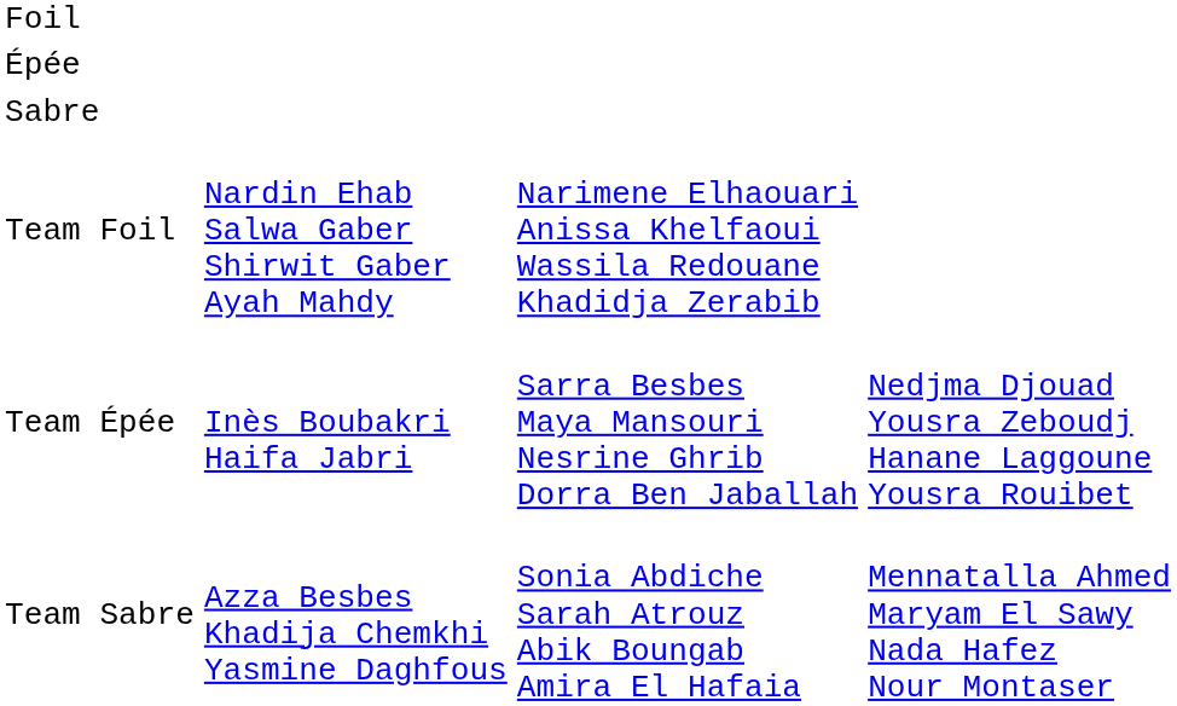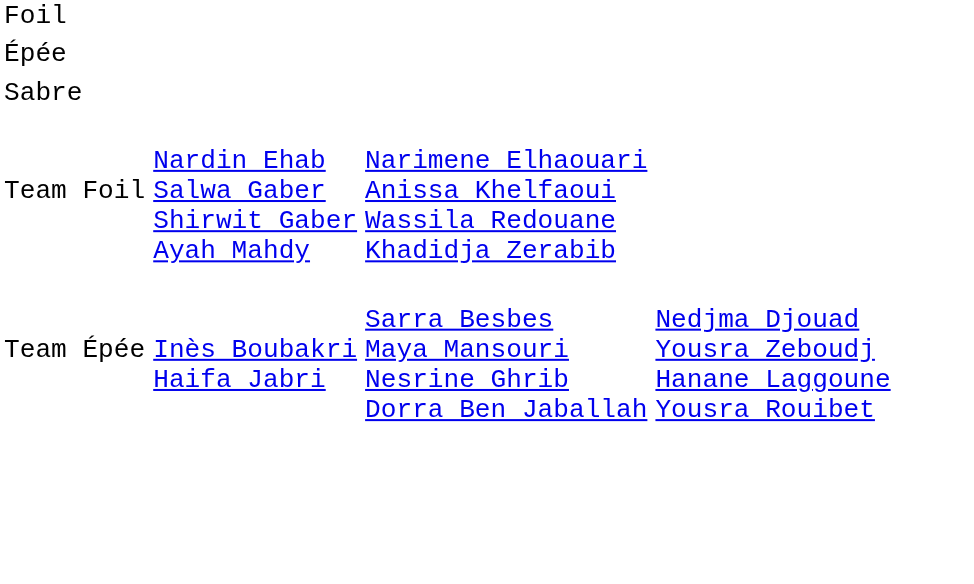 <table>
 <tr>
 <td>Foil</td>
 <td></td>
 <td></td>
 <td><br></td>
 </tr>
 <tr>
 <td>Épée</td>
 <td></td>
 <td></td>
 <td><br></td>
 </tr>
 <tr>
 <td>Sabre</td>
 <td></td>
 <td></td>
 <td><br></td>
 </tr>
 <tr>
 <td>Team Foil</td>
 <td><br><a href='#'>Nardin Ehab</a><br><a href='#'>Salwa Gaber</a><br><a href='#'>Shirwit Gaber</a><br><a href='#'>Ayah Mahdy</a></td>
 <td><br><a href='#'>Narimene Elhaouari</a><br><a href='#'>Anissa Khelfaoui</a><br><a href='#'>Wassila Redouane</a><br><a href='#'>Khadidja Zerabib</a></td>
 <td><br></td>
 </tr>
 <tr>
 <td>Team Épée</td>
 <td><br><a href='#'>Inès Boubakri</a><br><a href='#'>Haifa Jabri</a></td>
 <td valign="top"><br><a href='#'>Sarra Besbes</a><br><a href='#'>Maya Mansouri</a><br><a href='#'>Nesrine Ghrib</a><br><a href='#'>Dorra Ben Jaballah</a></td>
 <td><br><a href='#'>Nedjma Djouad</a><br><a href='#'>Yousra Zeboudj</a><br><a href='#'>Hanane Laggoune</a><br><a href='#'>Yousra Rouibet</a></td>
 </tr>
-<tr>
-<td>Team Sabre</td>
-<td><br><a href='#'>Azza Besbes</a><br><a href='#'>Khadija Chemkhi</a><br><a href='#'>Yasmine Daghfous</a></td>
-<td><br><a href='#'>Sonia Abdiche</a><br><a href='#'>Sarah Atrouz</a><br><a href='#'>Abik Boungab</a><br><a href='#'>Amira El Hafaia</a></td>
-<td><br><a href='#'>Mennatalla Ahmed</a><br><a href='#'>Maryam El Sawy</a><br><a href='#'>Nada Hafez</a><br><a href='#'>Nour Montaser</a></td>
-</tr>
 </table>
